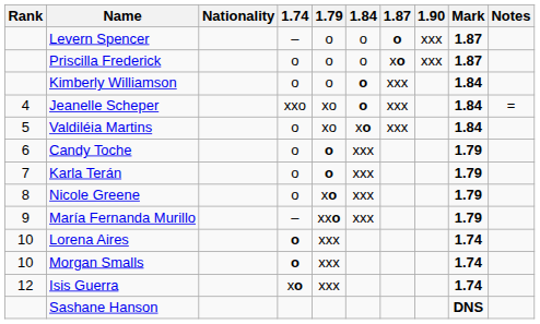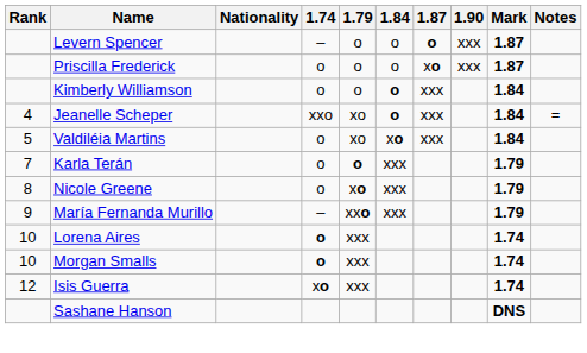 <table class="wikitable sortable" style="text-align:center">
 <tr>
 <th>Rank</th>
 <th>Name</th>
 <th>Nationality</th>
 <th>1.74</th>
 <th>1.79</th>
 <th>1.84</th>
 <th>1.87</th>
 <th>1.90</th>
 <th>Mark</th>
 <th>Notes</th>
 </tr>
 <tr>
 <td></td>
 <td align=left><a href='#'>Levern Spencer</a></td>
 <td align=left></td>
 <td>–</td>
 <td>o</td>
 <td>o</td>
 <td><strong>o</strong></td>
 <td>xxx</td>
 <td><strong>1.87</strong></td>
 <td></td>
 </tr>
 <tr>
 <td></td>
 <td align=left><a href='#'>Priscilla Frederick</a></td>
 <td align=left></td>
 <td>o</td>
 <td>o</td>
 <td>o</td>
 <td>x<strong>o</strong></td>
 <td>xxx</td>
 <td><strong>1.87</strong></td>
 <td><strong></strong></td>
 </tr>
 <tr>
 <td></td>
 <td align=left><a href='#'>Kimberly Williamson</a></td>
 <td align=left></td>
 <td>o</td>
 <td>o</td>
 <td><strong>o</strong></td>
 <td>xxx</td>
 <td></td>
 <td><strong>1.84</strong></td>
 <td></td>
 </tr>
 <tr>
 <td>4</td>
 <td align=left><a href='#'>Jeanelle Scheper</a></td>
 <td align=left></td>
 <td>xxo</td>
 <td>xo</td>
 <td><strong>o</strong></td>
 <td>xxx</td>
 <td></td>
 <td><strong>1.84</strong></td>
 <td>=<strong></strong></td>
 </tr>
 <tr>
 <td>5</td>
 <td align=left><a href='#'>Valdiléia Martins</a></td>
 <td align=left></td>
 <td>o</td>
 <td>xo</td>
 <td>x<strong>o</strong></td>
 <td>xxx</td>
 <td></td>
 <td><strong>1.84</strong></td>
-<td></td>
-</tr>
-<tr>
-<td>6</td>
-<td align=left><a href='#'>Candy Toche</a></td>
-<td align=left></td>
-<td>o</td>
-<td><strong>o</strong></td>
-<td>xxx</td>
-<td></td>
-<td></td>
-<td><strong>1.79</strong></td>
 <td></td>
 </tr>
 <tr>
 <td>7</td>
 <td align=left><a href='#'>Karla Terán</a></td>
 <td align=left></td>
 <td>o</td>
 <td><strong>o</strong></td>
 <td>xxx</td>
 <td></td>
 <td></td>
 <td><strong>1.79</strong></td>
 <td></td>
 </tr>
 <tr>
 <td>8</td>
 <td align=left><a href='#'>Nicole Greene</a></td>
 <td align=left></td>
 <td>o</td>
 <td>x<strong>o</strong></td>
 <td>xxx</td>
 <td></td>
 <td></td>
 <td><strong>1.79</strong></td>
 <td></td>
 </tr>
 <tr>
 <td>9</td>
 <td align=left><a href='#'>María Fernanda Murillo</a></td>
 <td align=left></td>
 <td>–</td>
 <td>xx<strong>o</strong></td>
 <td>xxx</td>
 <td></td>
 <td></td>
 <td><strong>1.79</strong></td>
 <td></td>
 </tr>
 <tr>
 <td>10</td>
 <td align=left><a href='#'>Lorena Aires</a></td>
 <td align=left></td>
 <td><strong>o</strong></td>
 <td>xxx</td>
 <td></td>
 <td></td>
 <td></td>
 <td><strong>1.74</strong></td>
 <td></td>
 </tr>
 <tr>
 <td>10</td>
 <td align=left><a href='#'>Morgan Smalls</a></td>
 <td align=left></td>
 <td><strong>o</strong></td>
 <td>xxx</td>
 <td></td>
 <td></td>
 <td></td>
 <td><strong>1.74</strong></td>
 <td></td>
 </tr>
 <tr>
 <td>12</td>
 <td align=left><a href='#'>Isis Guerra</a></td>
 <td align=left></td>
 <td>x<strong>o</strong></td>
 <td>xxx</td>
 <td></td>
 <td></td>
 <td></td>
 <td><strong>1.74</strong></td>
 <td></td>
 </tr>
 <tr>
 <td></td>
 <td align=left><a href='#'>Sashane Hanson</a></td>
 <td align=left></td>
 <td></td>
 <td></td>
 <td></td>
 <td></td>
 <td></td>
 <td><strong>DNS</strong></td>
 <td></td>
 </tr>
 </table>
